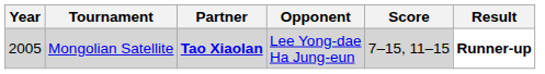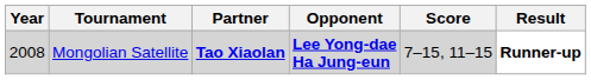 <table class="sortable wikitable" style="font-size: 90%;">
 <tr>
 <th>Year</th>
 <th>Tournament</th>
 <th>Partner</th>
 <th>Opponent</th>
 <th>Score</th>
 <th>Result</th>
 </tr>
 <tr style="background:#D5D5D5">
-<td align="center">2005</td>
+<td align="center">2008</td>
 <td align="left"><a href='#'>Mongolian Satellite</a></td>
 <td align="left"><strong> <a href='#'>Tao Xiaolan</a></strong></td>
-<td align="left"> <a href='#'>Lee Yong-dae</a> <br>  <a href='#'>Ha Jung-eun</a></td>
+<td align="left"><strong> <a href='#'>Lee Yong-dae</a> <br>  <a href='#'>Ha Jung-eun</a></strong></td>
 <td align="left">7–15, 11–15</td>
 <td style="text-align:left; background:white"> <strong>Runner-up</strong></td>
 </tr>
 </table>
